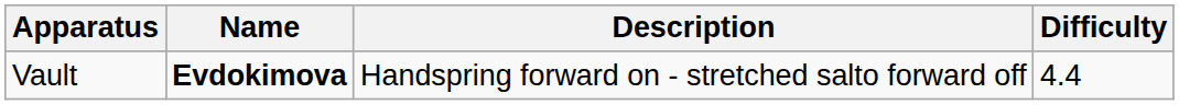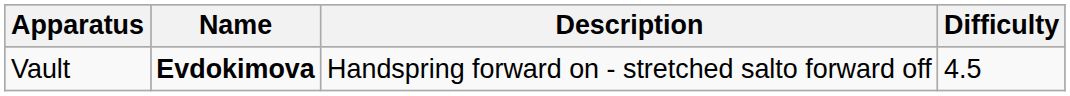 <table class="wikitable">
 <tr>
 <th>Apparatus</th>
 <th>Name</th>
 <th>Description</th>
 <th>Difficulty</th>
 </tr>
 <tr>
 <td>Vault</td>
 <td><strong>Evdokimova</strong></td>
 <td>Handspring forward on - stretched salto forward off</td>
-<td>4.4</td>
+<td>4.5</td>
 </tr>
 </table>
